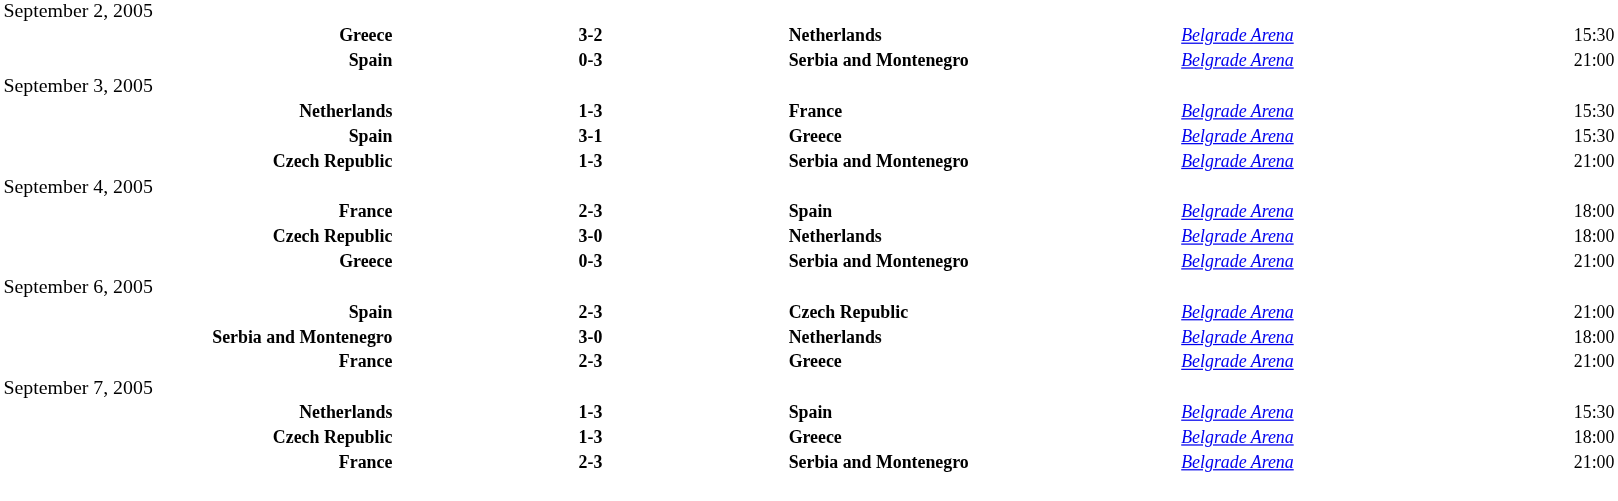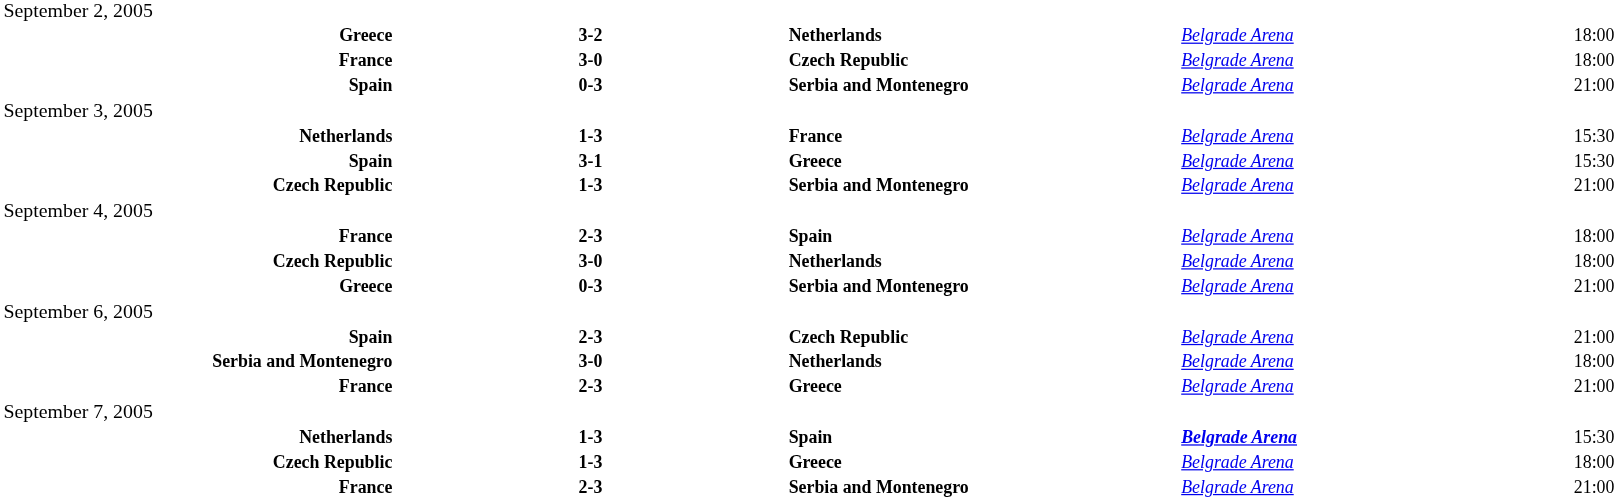 <table width=100% cellspacing=1>
 <tr>
 <th width=20%></th>
 <th width=20%></th>
 <th width=20%></th>
 <th width=20%></th>
 <th width=20%></th>
 </tr>
 <tr>
 <td>September 2, 2005</td>
 </tr>
 <tr style=font-size:90%>
 <td align=right><strong>Greece</strong></td>
 <td align=center><strong>3-2</strong></td>
 <td><strong>Netherlands</strong></td>
 <td><em><a href='#'>Belgrade Arena</a></em></td>
-<td>15:30</td>
+<td>18:00</td>
+</tr>
+<tr style=font-size:90%>
+<td align=right><strong>France</strong></td>
+<td align=center><strong>3-0</strong></td>
+<td><strong>Czech Republic</strong></td>
+<td><em><a href='#'>Belgrade Arena</a></em></td>
+<td>18:00</td>
 </tr>
 <tr style=font-size:90%>
 <td align=right><strong>Spain</strong></td>
 <td align=center><strong>0-3</strong></td>
 <td><strong>Serbia and Montenegro</strong></td>
 <td><em><a href='#'>Belgrade Arena</a></em></td>
 <td>21:00</td>
 </tr>
 <tr>
 <td>September 3, 2005</td>
 </tr>
 <tr style=font-size:90%>
 <td align=right><strong>Netherlands</strong></td>
 <td align=center><strong>1-3</strong></td>
 <td><strong>France</strong></td>
 <td><em><a href='#'>Belgrade Arena</a></em></td>
 <td>15:30</td>
 </tr>
 <tr style=font-size:90%>
 <td align=right><strong>Spain</strong></td>
 <td align=center><strong>3-1</strong></td>
 <td><strong>Greece</strong></td>
 <td><em><a href='#'>Belgrade Arena</a></em></td>
 <td>15:30</td>
 </tr>
 <tr style=font-size:90%>
 <td align=right><strong>Czech Republic</strong></td>
 <td align=center><strong>1-3</strong></td>
 <td><strong>Serbia and Montenegro</strong></td>
 <td><em><a href='#'>Belgrade Arena</a></em></td>
 <td>21:00</td>
 </tr>
 <tr>
 <td>September 4, 2005</td>
 </tr>
 <tr style=font-size:90%>
 <td align=right><strong>France</strong></td>
 <td align=center><strong>2-3</strong></td>
 <td><strong>Spain</strong></td>
 <td><em><a href='#'>Belgrade Arena</a></em></td>
 <td>18:00</td>
 </tr>
 <tr style=font-size:90%>
 <td align=right><strong>Czech Republic</strong></td>
 <td align=center><strong>3-0</strong></td>
 <td><strong>Netherlands</strong></td>
 <td><em><a href='#'>Belgrade Arena</a></em></td>
 <td>18:00</td>
 </tr>
 <tr style=font-size:90%>
 <td align=right><strong>Greece</strong></td>
 <td align=center><strong>0-3</strong></td>
 <td><strong>Serbia and Montenegro</strong></td>
 <td><em><a href='#'>Belgrade Arena</a></em></td>
 <td>21:00</td>
 </tr>
 <tr>
 <td>September 6, 2005</td>
 </tr>
 <tr style=font-size:90%>
 <td align=right><strong>Spain</strong></td>
 <td align=center><strong>2-3</strong></td>
 <td><strong>Czech Republic</strong></td>
 <td><em><a href='#'>Belgrade Arena</a></em></td>
 <td>21:00</td>
 </tr>
 <tr style=font-size:90%>
 <td align=right><strong>Serbia and Montenegro</strong></td>
 <td align=center><strong>3-0</strong></td>
 <td><strong>Netherlands</strong></td>
 <td><em><a href='#'>Belgrade Arena</a></em></td>
 <td>18:00</td>
 </tr>
 <tr style=font-size:90%>
 <td align=right><strong>France</strong></td>
 <td align=center><strong>2-3</strong></td>
 <td><strong>Greece</strong></td>
 <td><em><a href='#'>Belgrade Arena</a></em></td>
 <td>21:00</td>
 </tr>
 <tr>
 <td>September 7, 2005</td>
 </tr>
 <tr style=font-size:90%>
 <td align=right><strong>Netherlands</strong></td>
 <td align=center><strong>1-3</strong></td>
 <td><strong>Spain</strong></td>
-<td><em><a href='#'>Belgrade Arena</a></em></td>
+<td><strong><em><a href='#'>Belgrade Arena</a></em></strong></td>
 <td>15:30</td>
 </tr>
 <tr style=font-size:90%>
 <td align=right><strong>Czech Republic</strong></td>
 <td align=center><strong>1-3</strong></td>
 <td><strong>Greece</strong></td>
 <td><em><a href='#'>Belgrade Arena</a></em></td>
 <td>18:00</td>
 </tr>
 <tr style=font-size:90%>
 <td align=right><strong>France</strong></td>
 <td align=center><strong>2-3</strong></td>
 <td><strong>Serbia and Montenegro</strong></td>
 <td><em><a href='#'>Belgrade Arena</a></em></td>
 <td>21:00</td>
 </tr>
 <tr>
 </tr>
 </table>
